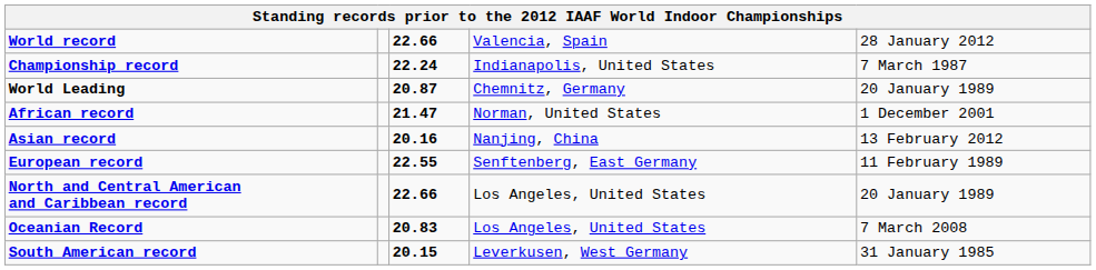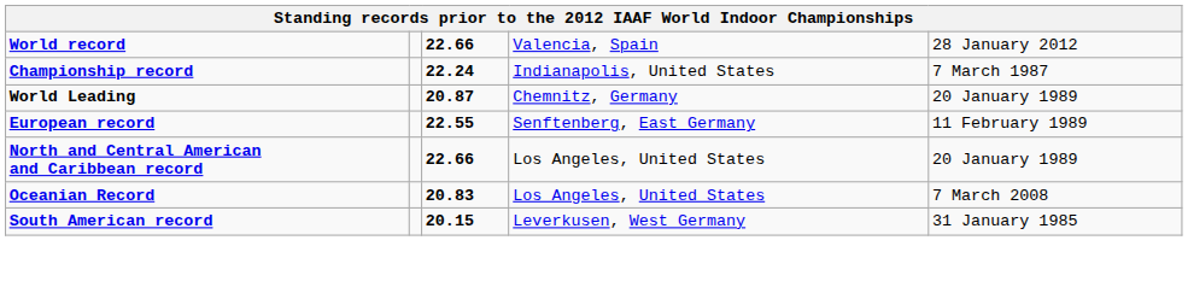 <table class="wikitable" width=75%>
 <tr>
 <th colspan="5">Standing records prior to the 2012 IAAF World Indoor Championships</th>
 </tr>
 <tr>
 <td><strong><a href='#'>World record</a></strong></td>
 <td></td>
 <td><strong>22.66</strong></td>
 <td><a href='#'>Valencia</a>, <a href='#'>Spain</a></td>
 <td>28 January 2012</td>
 </tr>
 <tr>
 <td><strong><a href='#'>Championship record</a></strong></td>
 <td></td>
 <td><strong>22.24</strong></td>
 <td><a href='#'>Indianapolis</a>, United States</td>
 <td>7 March 1987</td>
 </tr>
 <tr>
 <td><strong>World Leading</strong></td>
 <td></td>
 <td><strong>20.87</strong></td>
 <td><a href='#'>Chemnitz</a>, <a href='#'>Germany</a></td>
 <td>20 January 1989</td>
-</tr>
-<tr>
-<td><strong><a href='#'>African record</a></strong></td>
-<td></td>
-<td><strong>21.47</strong></td>
-<td><a href='#'>Norman</a>, United States</td>
-<td>1 December 2001</td>
-</tr>
-<tr>
-<td><strong><a href='#'>Asian record</a></strong></td>
-<td></td>
-<td><strong>20.16</strong></td>
-<td><a href='#'>Nanjing</a>, <a href='#'>China</a></td>
-<td>13 February 2012</td>
 </tr>
 <tr>
 <td><strong><a href='#'>European record</a></strong></td>
 <td></td>
 <td><strong>22.55</strong></td>
 <td><a href='#'>Senftenberg</a>, <a href='#'>East Germany</a></td>
 <td>11 February 1989</td>
 </tr>
 <tr>
 <td><strong><a href='#'>North and Central American <br>and Caribbean record</a></strong></td>
 <td></td>
 <td><strong>22.66</strong></td>
 <td>Los Angeles, United States</td>
 <td>20 January 1989</td>
 </tr>
 <tr>
 <td><strong><a href='#'>Oceanian Record</a></strong></td>
 <td></td>
 <td><strong>20.83</strong></td>
 <td><a href='#'>Los Angeles</a>, <a href='#'>United States</a></td>
 <td>7 March 2008</td>
 </tr>
 <tr>
 <td><strong><a href='#'>South American record</a></strong></td>
 <td></td>
 <td><strong>20.15</strong></td>
 <td><a href='#'>Leverkusen</a>, <a href='#'>West Germany</a></td>
 <td>31 January 1985</td>
 </tr>
 </table>
